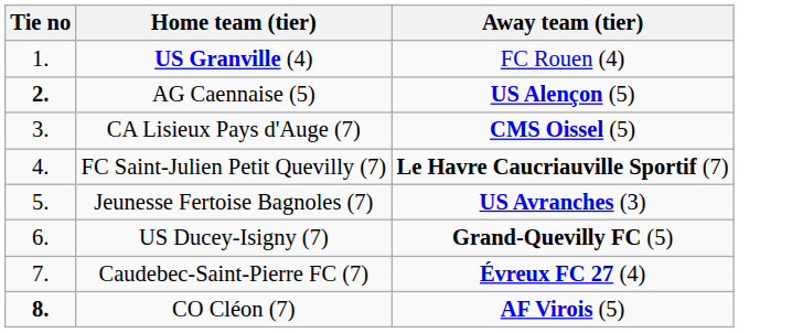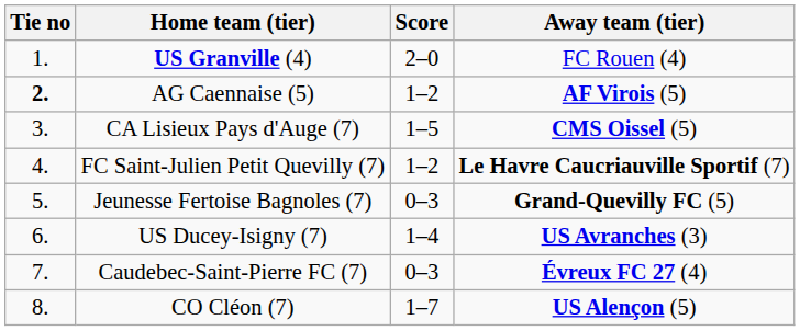 <table class="wikitable" style="text-align: center">
 <tr>
 <th>Tie no</th>
 <th>Home team (tier)</th>
+<th>Score</th>
 <th>Away team (tier)</th>
 </tr>
 <tr>
 <td>1.</td>
 <td><strong><a href='#'>US Granville</a></strong> (4)</td>
+<td>2–0</td>
 <td><a href='#'>FC Rouen</a> (4)</td>
 </tr>
 <tr>
 <td><strong>2.</strong></td>
 <td>AG Caennaise (5)</td>
-<td><strong><a href='#'>US Alençon</a></strong> (5)</td>
+<td>1–2</td>
+<td><strong><a href='#'>AF Virois</a></strong> (5)</td>
 </tr>
 <tr>
 <td>3.</td>
 <td>CA Lisieux Pays d'Auge (7)</td>
+<td>1–5</td>
 <td><strong><a href='#'>CMS Oissel</a></strong> (5)</td>
 </tr>
 <tr>
 <td>4.</td>
 <td>FC Saint-Julien Petit Quevilly (7)</td>
+<td>1–2</td>
 <td><strong>Le Havre Caucriauville Sportif</strong> (7)</td>
 </tr>
 <tr>
 <td>5.</td>
 <td>Jeunesse Fertoise Bagnoles (7)</td>
-<td><strong><a href='#'>US Avranches</a></strong> (3)</td>
+<td>0–3</td>
+<td><strong>Grand-Quevilly FC</strong> (5)</td>
 </tr>
 <tr>
 <td>6.</td>
 <td>US Ducey-Isigny (7)</td>
-<td><strong>Grand-Quevilly FC</strong> (5)</td>
+<td>1–4</td>
+<td><strong><a href='#'>US Avranches</a></strong> (3)</td>
 </tr>
 <tr>
 <td>7.</td>
 <td>Caudebec-Saint-Pierre FC (7)</td>
+<td>0–3</td>
 <td><strong><a href='#'>Évreux FC 27</a></strong> (4)</td>
 </tr>
 <tr>
-<td><strong>8.</strong></td>
+<td>8.</td>
 <td>CO Cléon (7)</td>
-<td><strong><a href='#'>AF Virois</a></strong> (5)</td>
+<td>1–7</td>
+<td><strong><a href='#'>US Alençon</a></strong> (5)</td>
 </tr>
 </table>
